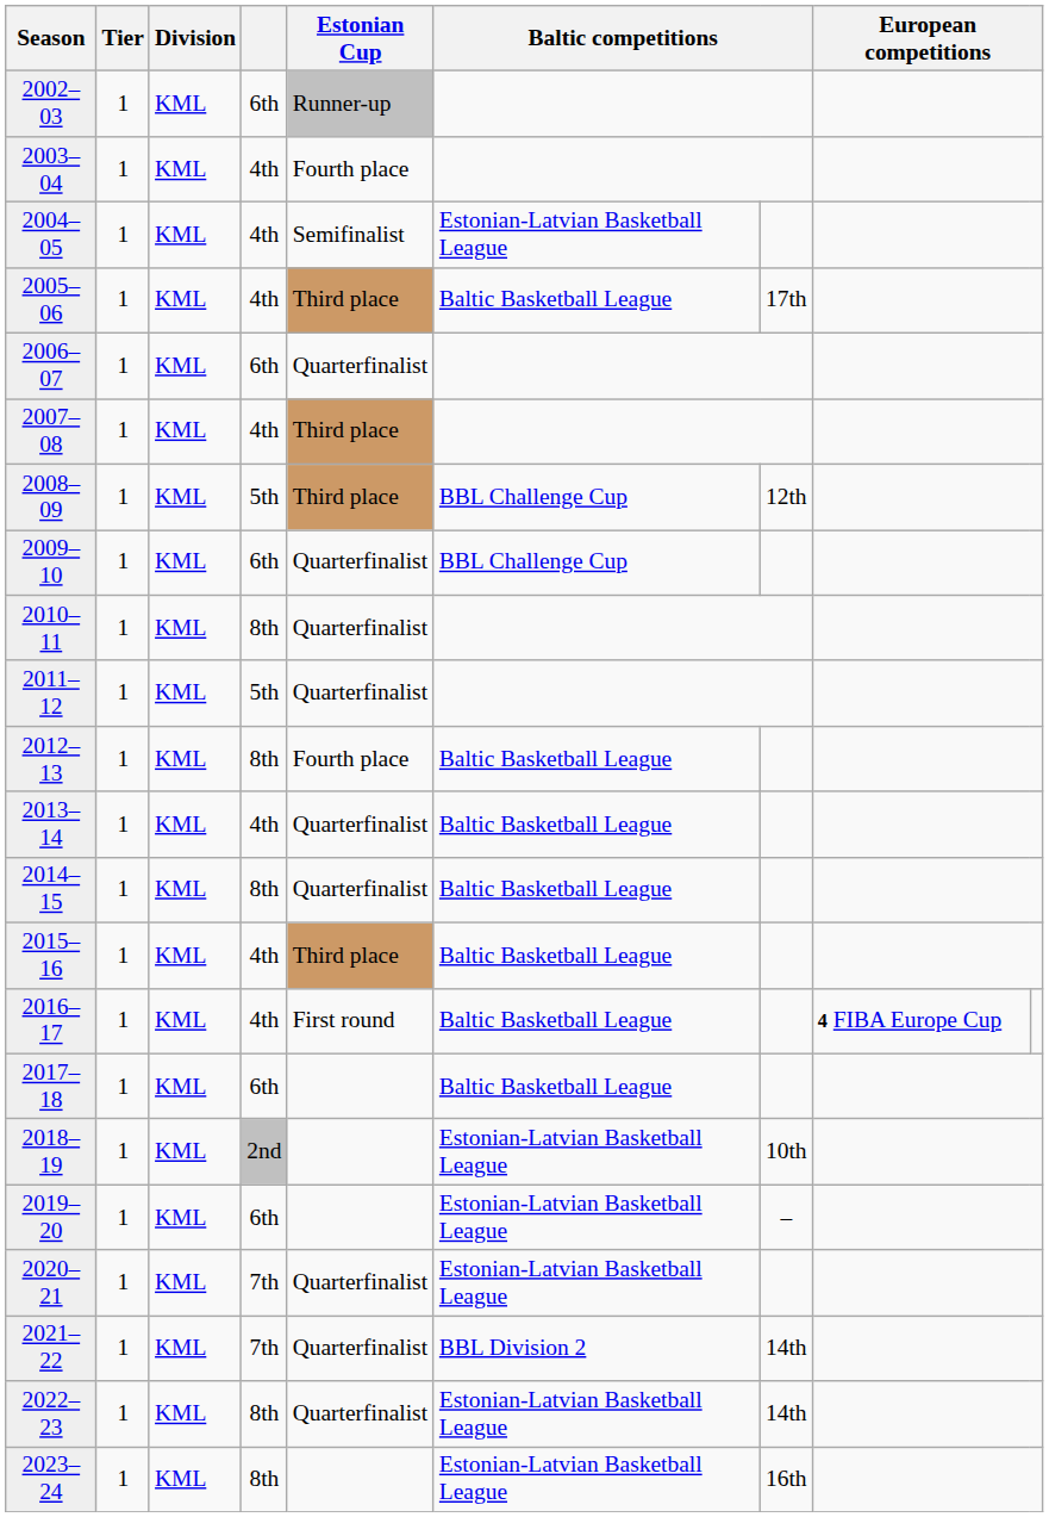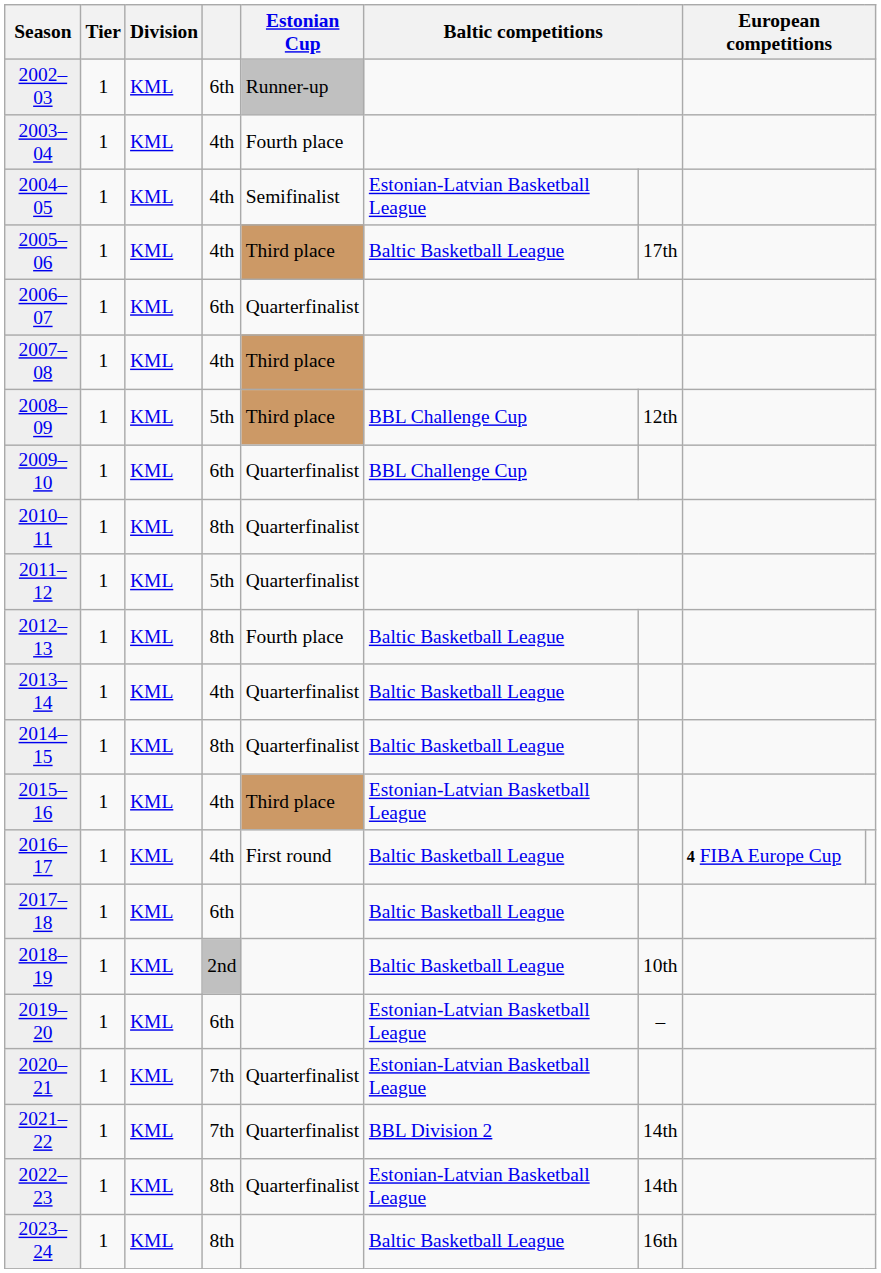 <table class="wikitable" style="font-size:85%; text-align:center">
 <tr>
 <th>Season</th>
 <th>Tier</th>
 <th>Division</th>
 <th></th>
 <th><a href='#'>Estonian Cup</a></th>
 <th colspan=2>Baltic competitions</th>
 <th colspan=2>European competitions</th>
 </tr>
 <tr>
 <td bgcolor=#efefef><a href='#'>2002–03</a></td>
 <td>1</td>
 <td align=left><a href='#'>KML</a></td>
 <td>6th</td>
 <td align=left bgcolor=silver>Runner-up</td>
 <td colspan=2></td>
 <td colspan=2></td>
 </tr>
 <tr>
 <td bgcolor=#efefef><a href='#'>2003–04</a></td>
 <td>1</td>
 <td align=left><a href='#'>KML</a></td>
 <td>4th</td>
 <td align=left>Fourth place</td>
 <td colspan=2></td>
 <td colspan=2></td>
 </tr>
 <tr>
 <td bgcolor=#efefef><a href='#'>2004–05</a></td>
 <td>1</td>
 <td align=left><a href='#'>KML</a></td>
 <td>4th</td>
 <td align=left>Semifinalist</td>
 <td align=left><a href='#'>Estonian-Latvian Basketball League</a></td>
 <td></td>
 <td colspan=2></td>
 </tr>
 <tr>
 <td bgcolor=#efefef><a href='#'>2005–06</a></td>
 <td>1</td>
 <td align=left><a href='#'>KML</a></td>
 <td>4th</td>
 <td align=left bgcolor=#cc9966>Third place</td>
 <td align=left><a href='#'>Baltic Basketball League</a></td>
 <td>17th</td>
 <td colspan=2></td>
 </tr>
 <tr>
 <td bgcolor=#efefef><a href='#'>2006–07</a></td>
 <td>1</td>
 <td align=left><a href='#'>KML</a></td>
 <td>6th</td>
 <td align=left>Quarterfinalist</td>
 <td colspan=2></td>
 <td colspan=2></td>
 </tr>
 <tr>
 <td bgcolor=#efefef><a href='#'>2007–08</a></td>
 <td>1</td>
 <td align=left><a href='#'>KML</a></td>
 <td>4th</td>
 <td align=left bgcolor=#cc9966>Third place</td>
 <td colspan=2></td>
 <td colspan=2></td>
 </tr>
 <tr>
 <td bgcolor=#efefef><a href='#'>2008–09</a></td>
 <td>1</td>
 <td align=left><a href='#'>KML</a></td>
 <td>5th</td>
 <td align=left bgcolor=#cc9966>Third place</td>
 <td align=left><a href='#'>BBL Challenge Cup</a></td>
 <td>12th</td>
 <td colspan=2></td>
 </tr>
 <tr>
 <td bgcolor=#efefef><a href='#'>2009–10</a></td>
 <td>1</td>
 <td align=left><a href='#'>KML</a></td>
 <td>6th</td>
 <td align=left>Quarterfinalist</td>
 <td align=left><a href='#'>BBL Challenge Cup</a></td>
 <td></td>
 <td colspan=2></td>
 </tr>
 <tr>
 <td bgcolor=#efefef><a href='#'>2010–11</a></td>
 <td>1</td>
 <td align=left><a href='#'>KML</a></td>
 <td>8th</td>
 <td align=left>Quarterfinalist</td>
 <td colspan=2></td>
 <td colspan=2></td>
 </tr>
 <tr>
 <td bgcolor=#efefef><a href='#'>2011–12</a></td>
 <td>1</td>
 <td align=left><a href='#'>KML</a></td>
 <td>5th</td>
 <td align=left>Quarterfinalist</td>
 <td colspan=2></td>
 <td colspan=2></td>
 </tr>
 <tr>
 <td bgcolor=#efefef><a href='#'>2012–13</a></td>
 <td>1</td>
 <td align=left><a href='#'>KML</a></td>
 <td>8th</td>
 <td align=left>Fourth place</td>
 <td align=left><a href='#'>Baltic Basketball League</a></td>
 <td></td>
 <td colspan=2></td>
 </tr>
 <tr>
 <td bgcolor=#efefef><a href='#'>2013–14</a></td>
 <td>1</td>
 <td align=left><a href='#'>KML</a></td>
 <td>4th</td>
 <td align=left>Quarterfinalist</td>
 <td align=left><a href='#'>Baltic Basketball League</a></td>
 <td></td>
 <td colspan=2></td>
 </tr>
 <tr>
 <td bgcolor=#efefef><a href='#'>2014–15</a></td>
 <td>1</td>
 <td align=left><a href='#'>KML</a></td>
 <td>8th</td>
 <td align=left>Quarterfinalist</td>
 <td align=left><a href='#'>Baltic Basketball League</a></td>
 <td></td>
 <td colspan=2></td>
 </tr>
 <tr>
 <td bgcolor=#efefef><a href='#'>2015–16</a></td>
 <td>1</td>
 <td align=left><a href='#'>KML</a></td>
 <td>4th</td>
 <td align=left bgcolor=#cc9966>Third place</td>
-<td align=left><a href='#'>Baltic Basketball League</a></td>
+<td align=left><a href='#'>Estonian-Latvian Basketball League</a></td>
 <td></td>
 <td colspan=2></td>
 </tr>
 <tr>
 <td bgcolor=#efefef><a href='#'>2016–17</a></td>
 <td>1</td>
 <td align=left><a href='#'>KML</a></td>
 <td>4th</td>
 <td align=left>First round</td>
 <td align=left><a href='#'>Baltic Basketball League</a></td>
 <td></td>
 <td align=left><small><strong>4</strong></small> <a href='#'>FIBA Europe Cup</a></td>
 <td></td>
 </tr>
 <tr>
 <td bgcolor=#efefef><a href='#'>2017–18</a></td>
 <td>1</td>
 <td align=left><a href='#'>KML</a></td>
 <td>6th</td>
 <td align=left></td>
 <td align=left><a href='#'>Baltic Basketball League</a></td>
 <td></td>
 <td colspan=2></td>
 </tr>
 <tr>
 <td bgcolor=#efefef><a href='#'>2018–19</a></td>
 <td>1</td>
 <td align=left><a href='#'>KML</a></td>
 <td bgcolor=silver>2nd</td>
 <td align=left></td>
-<td align=left><a href='#'>Estonian-Latvian Basketball League</a></td>
+<td align=left><a href='#'>Baltic Basketball League</a></td>
 <td>10th</td>
 <td colspan=2></td>
 </tr>
 <tr>
 <td bgcolor=#efefef><a href='#'>2019–20</a></td>
 <td>1</td>
 <td align=left><a href='#'>KML</a></td>
 <td>6th</td>
 <td align=left></td>
 <td align=left><a href='#'>Estonian-Latvian Basketball League</a></td>
 <td>–</td>
 <td colspan=2></td>
 </tr>
 <tr>
 <td bgcolor=#efefef><a href='#'>2020–21</a></td>
 <td>1</td>
 <td align=left><a href='#'>KML</a></td>
 <td>7th</td>
 <td align=left>Quarterfinalist</td>
 <td align=left><a href='#'>Estonian-Latvian Basketball League</a></td>
 <td></td>
 <td colspan=2></td>
 </tr>
 <tr>
 <td bgcolor=#efefef><a href='#'>2021–22</a></td>
 <td>1</td>
 <td align=left><a href='#'>KML</a></td>
 <td>7th</td>
 <td align=left>Quarterfinalist</td>
 <td align=left><a href='#'>BBL Division 2</a></td>
 <td>14th</td>
 <td colspan=2></td>
 </tr>
 <tr>
 <td bgcolor=#efefef><a href='#'>2022–23</a></td>
 <td>1</td>
 <td align=left><a href='#'>KML</a></td>
 <td>8th</td>
 <td align=left>Quarterfinalist</td>
 <td align=left><a href='#'>Estonian-Latvian Basketball League</a></td>
 <td>14th</td>
 <td colspan=2></td>
 </tr>
 <tr>
 <td bgcolor=#efefef><a href='#'>2023–24</a></td>
 <td>1</td>
 <td align=left><a href='#'>KML</a></td>
 <td>8th</td>
 <td align=left></td>
-<td align=left><a href='#'>Estonian-Latvian Basketball League</a></td>
+<td align=left><a href='#'>Baltic Basketball League</a></td>
 <td>16th</td>
 <td colspan=2></td>
 </tr>
 </table>
